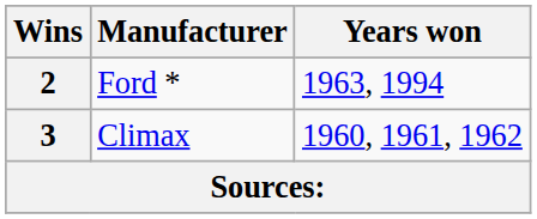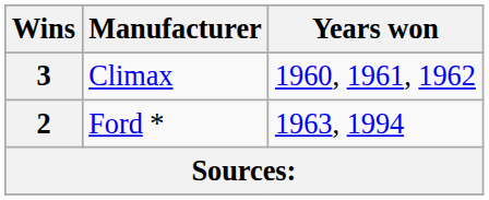 <table class="wikitable" style="font-size: 95%;">
 <tr>
 <th>Wins</th>
 <th>Manufacturer</th>
 <th>Years won</th>
 </tr>
 <tr>
+<th>3</th>
+<td> <a href='#'>Climax</a></td>
+<td><span><a href='#'>1960</a>, <a href='#'>1961</a>, <a href='#'>1962</a></span></td>
+</tr>
+<tr>
 <th>2</th>
 <td> <a href='#'>Ford</a> *</td>
 <td><span><a href='#'>1963</a></span>, <a href='#'>1994</a></td>
 </tr>
 <tr>
-<th>3</th>
-<td> <a href='#'>Climax</a></td>
-<td><span><a href='#'>1960</a>, <a href='#'>1961</a>, <a href='#'>1962</a></span></td>
-</tr>
-<tr>
 <th colspan="3">Sources:</th>
 </tr>
 </table>
